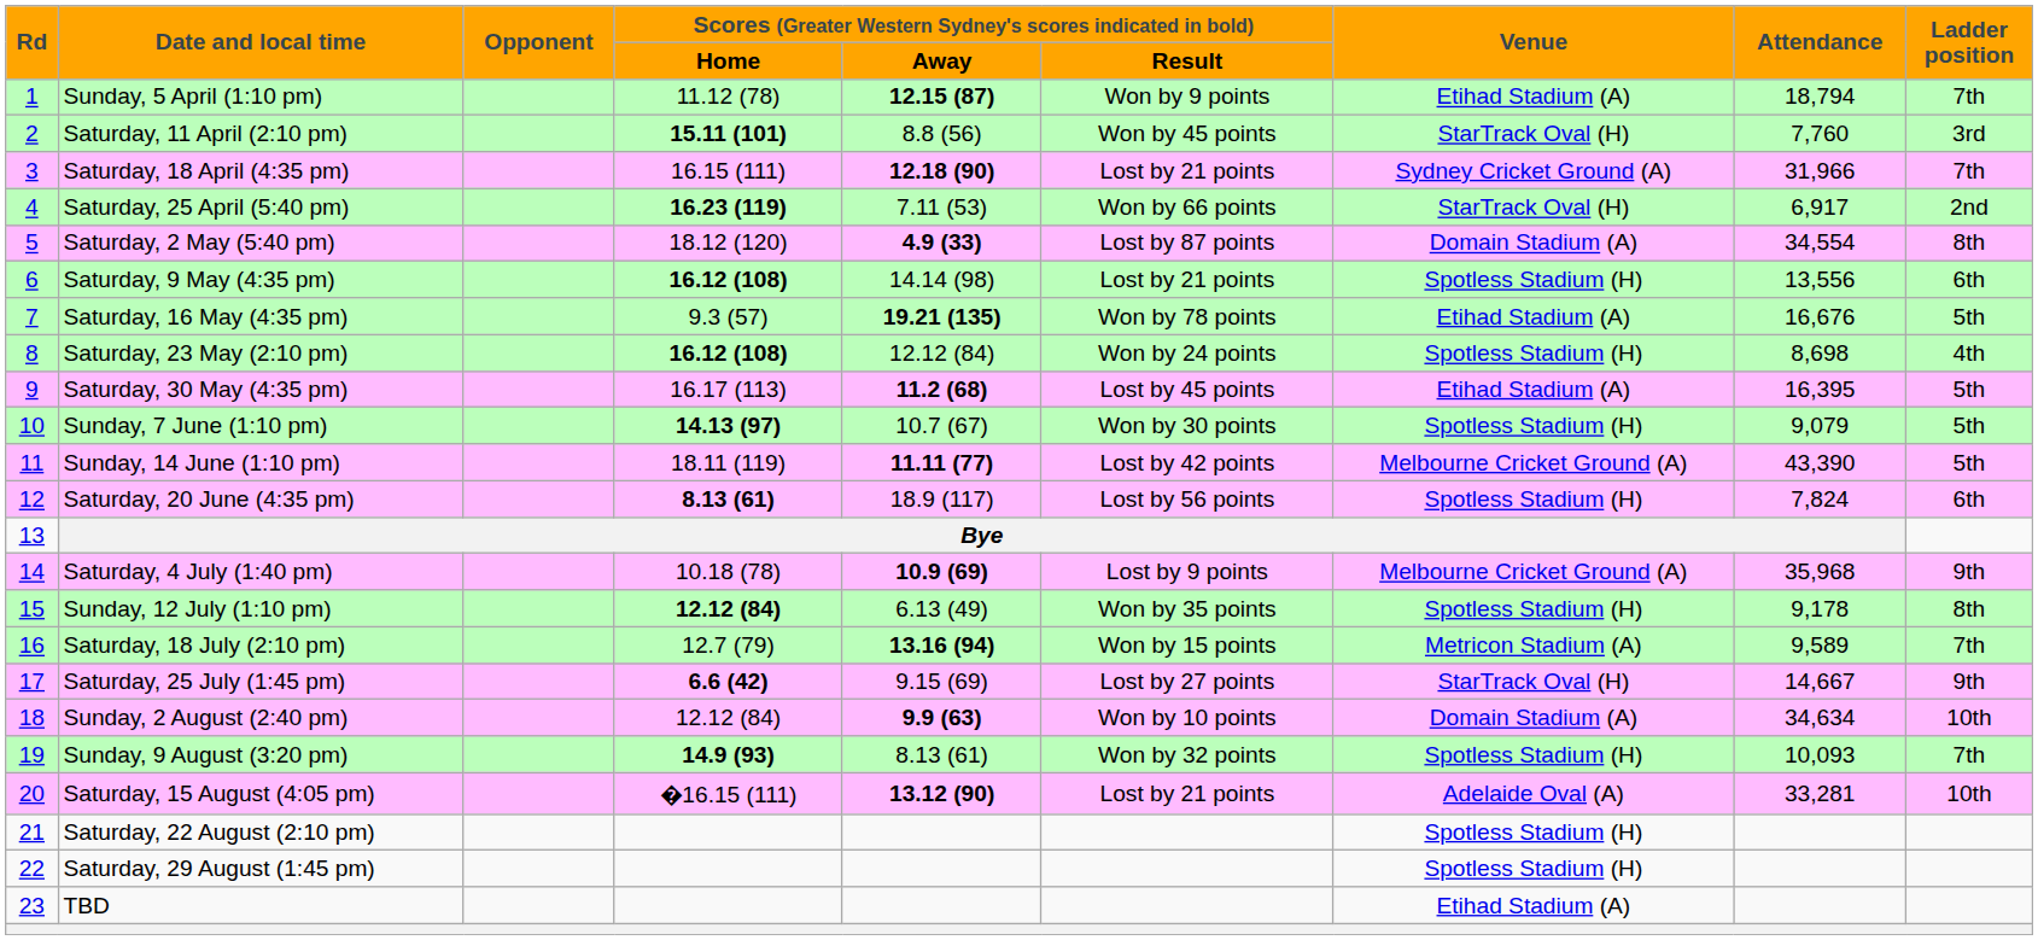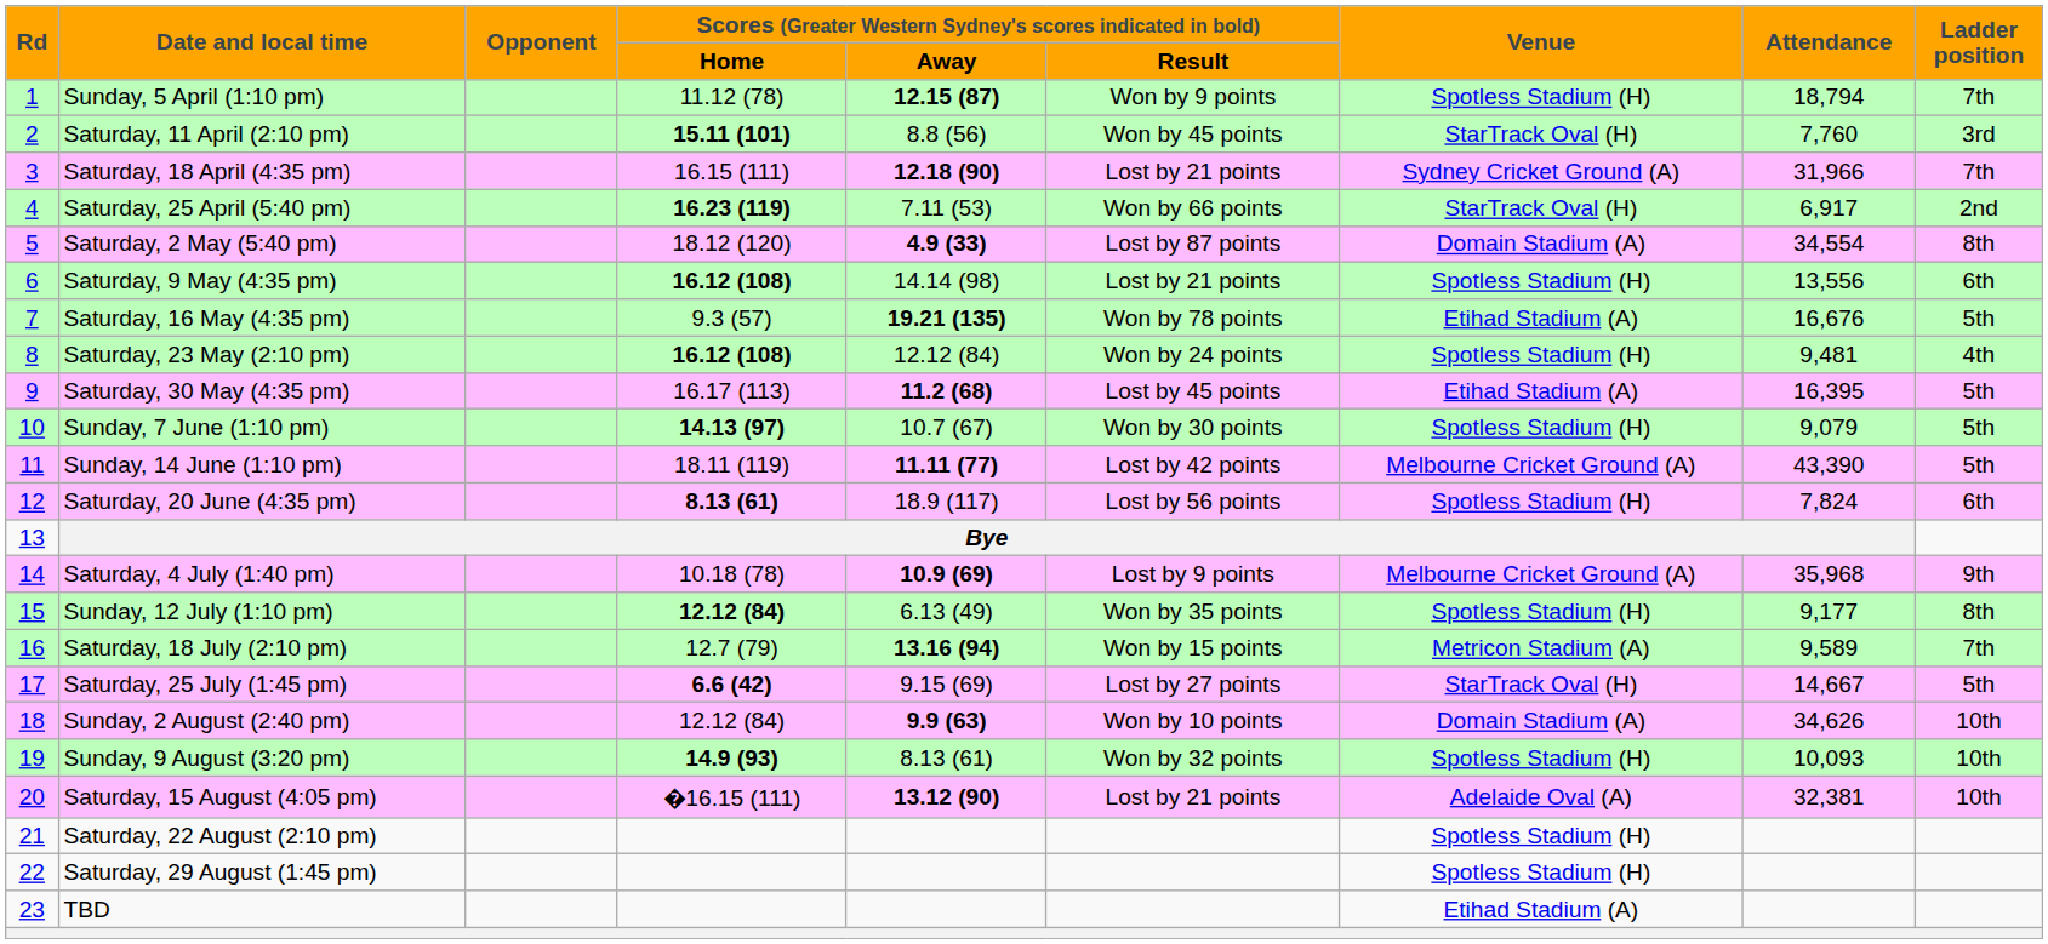 <table class="wikitable" style="font-size:90%; text-align:center; width: 100%; margin-left: auto; margin-right: auto;">
 <tr style="text-align:center; background:orange; color:#36454F; font-weight:bold">
 <td rowspan=2><strong>Rd</strong></td>
 <td rowspan=2><strong>Date and local time</strong></td>
 <td rowspan=2><strong>Opponent</strong></td>
 <td colspan=3><strong>Scores</strong> <small>(Greater Western Sydney's scores indicated in <strong>bold</strong>)</small></td>
 <td rowspan=2><strong>Venue</strong></td>
 <td rowspan=2><strong>Attendance</strong></td>
 <td rowspan=2><strong>Ladder<br>position</strong></td>
 </tr>
 <tr>
 <th style=background:orange; color:#36454F;>Home</th>
 <th style=background:orange; color:#36454F;>Away</th>
 <th style=background:orange; color:#36454F;>Result</th>
 </tr>
 <tr bgcolor=#bbffbb>
 <td><a href='#'>1</a></td>
 <td align=left>Sunday, 5 April (1:10 pm)</td>
 <td align=left></td>
 <td>11.12 (78)</td>
 <td><strong>12.15 (87)</strong></td>
 <td>Won by 9 points</td>
-<td><a href='#'>Etihad Stadium</a> (A)</td>
+<td><a href='#'>Spotless Stadium</a> (H)</td>
 <td>18,794</td>
 <td>7th</td>
 </tr>
 <tr bgcolor=#bbffbb>
 <td><a href='#'>2</a></td>
 <td align=left>Saturday, 11 April (2:10 pm)</td>
 <td align=left></td>
 <td><strong>15.11 (101)</strong></td>
 <td>8.8 (56)</td>
 <td>Won by 45 points</td>
 <td><a href='#'>StarTrack Oval</a> (H)</td>
 <td>7,760</td>
 <td>3rd</td>
 </tr>
 <tr bgcolor=#ffbbff>
 <td><a href='#'>3</a></td>
 <td align=left>Saturday, 18 April (4:35 pm)</td>
 <td align=left></td>
 <td>16.15 (111)</td>
 <td><strong>12.18 (90)</strong></td>
 <td>Lost by 21 points</td>
 <td><a href='#'>Sydney Cricket Ground</a> (A)</td>
 <td>31,966</td>
 <td>7th</td>
 </tr>
 <tr bgcolor=#bbffbb>
 <td><a href='#'>4</a></td>
 <td align=left>Saturday, 25 April (5:40 pm)</td>
 <td align=left></td>
 <td><strong>16.23 (119)</strong></td>
 <td>7.11 (53)</td>
 <td>Won by 66 points</td>
 <td><a href='#'>StarTrack Oval</a> (H)</td>
 <td>6,917</td>
 <td>2nd</td>
 </tr>
 <tr bgcolor=#ffbbff>
 <td><a href='#'>5</a></td>
 <td align=left>Saturday, 2 May (5:40 pm)</td>
 <td align=left></td>
 <td>18.12 (120)</td>
 <td><strong>4.9 (33)</strong></td>
 <td>Lost by 87 points</td>
 <td><a href='#'>Domain Stadium</a> (A)</td>
 <td>34,554</td>
 <td>8th</td>
 </tr>
 <tr bgcolor=#bbffbb>
 <td><a href='#'>6</a></td>
 <td align=left>Saturday, 9 May (4:35 pm)</td>
 <td align=left></td>
 <td><strong>16.12 (108)</strong></td>
 <td>14.14 (98)</td>
 <td>Lost by 21 points</td>
 <td><a href='#'>Spotless Stadium</a> (H)</td>
 <td>13,556</td>
 <td>6th</td>
 </tr>
 <tr bgcolor=#bbffbb>
 <td><a href='#'>7</a></td>
 <td align=left>Saturday, 16 May (4:35 pm)</td>
 <td align=left></td>
 <td>9.3 (57)</td>
 <td><strong>19.21 (135)</strong></td>
 <td>Won by 78 points</td>
 <td><a href='#'>Etihad Stadium</a> (A)</td>
 <td>16,676</td>
 <td>5th</td>
 </tr>
 <tr bgcolor=#bbffbb>
 <td><a href='#'>8</a></td>
 <td align=left>Saturday, 23 May (2:10 pm)</td>
 <td align=left></td>
 <td><strong>16.12 (108)</strong></td>
 <td>12.12 (84)</td>
 <td>Won by 24 points</td>
 <td><a href='#'>Spotless Stadium</a> (H)</td>
-<td>8,698</td>
+<td>9,481</td>
 <td>4th</td>
 </tr>
 <tr bgcolor=#ffbbff>
 <td><a href='#'>9</a></td>
 <td align=left>Saturday, 30 May (4:35 pm)</td>
 <td align=left></td>
 <td>16.17 (113)</td>
 <td><strong>11.2 (68)</strong></td>
 <td>Lost by 45 points</td>
 <td><a href='#'>Etihad Stadium</a> (A)</td>
 <td>16,395</td>
 <td>5th</td>
 </tr>
 <tr bgcolor=#bbffbb>
 <td><a href='#'>10</a></td>
 <td align=left>Sunday, 7 June (1:10 pm)</td>
 <td align=left></td>
 <td><strong>14.13 (97)</strong></td>
 <td>10.7 (67)</td>
 <td>Won by 30 points</td>
 <td><a href='#'>Spotless Stadium</a> (H)</td>
 <td>9,079</td>
 <td>5th</td>
 </tr>
 <tr bgcolor=#ffbbff>
 <td><a href='#'>11</a></td>
 <td align=left>Sunday, 14 June (1:10 pm)</td>
 <td align=left></td>
 <td>18.11 (119)</td>
 <td><strong>11.11 (77)</strong></td>
 <td>Lost by 42 points</td>
 <td><a href='#'>Melbourne Cricket Ground</a> (A)</td>
 <td>43,390</td>
 <td>5th</td>
 </tr>
 <tr bgcolor=#ffbbff>
 <td><a href='#'>12</a></td>
 <td align=left>Saturday, 20 June (4:35 pm)</td>
 <td align=left></td>
 <td><strong>8.13 (61)</strong></td>
 <td>18.9 (117)</td>
 <td>Lost by 56 points</td>
 <td><a href='#'>Spotless Stadium</a> (H)</td>
 <td>7,824</td>
 <td>6th</td>
 </tr>
 <tr>
 <td><a href='#'>13</a></td>
 <th colspan=7><span><em>Bye</em></span></th>
 <td></td>
 </tr>
 <tr bgcolor=#ffbbff>
 <td><a href='#'>14</a></td>
 <td align=left>Saturday, 4 July (1:40 pm)</td>
 <td align=left></td>
 <td>10.18 (78)</td>
 <td><strong>10.9 (69)</strong></td>
 <td>Lost by 9 points</td>
 <td><a href='#'>Melbourne Cricket Ground</a> (A)</td>
 <td>35,968</td>
 <td>9th</td>
 </tr>
 <tr bgcolor=#bbffbb>
 <td><a href='#'>15</a></td>
 <td align=left>Sunday, 12 July (1:10 pm)</td>
 <td align=left></td>
 <td><strong>12.12 (84)</strong></td>
 <td>6.13 (49)</td>
 <td>Won by 35 points</td>
 <td><a href='#'>Spotless Stadium</a> (H)</td>
-<td>9,178</td>
+<td>9,177</td>
 <td>8th</td>
 </tr>
 <tr bgcolor=#bbffbb>
 <td><a href='#'>16</a></td>
 <td align=left>Saturday, 18 July (2:10 pm)</td>
 <td align=left></td>
 <td>12.7 (79)</td>
 <td><strong>13.16 (94)</strong></td>
 <td>Won by 15 points</td>
 <td><a href='#'>Metricon Stadium</a> (A)</td>
 <td>9,589</td>
 <td>7th</td>
 </tr>
 <tr bgcolor=#ffbbff>
 <td><a href='#'>17</a></td>
 <td align=left>Saturday, 25 July (1:45 pm)</td>
 <td align=left></td>
 <td><strong>6.6 (42)</strong></td>
 <td>9.15 (69)</td>
 <td>Lost by 27 points</td>
 <td><a href='#'>StarTrack Oval</a> (H)</td>
 <td>14,667</td>
-<td>9th</td>
+<td>5th</td>
 </tr>
 <tr bgcolor=#ffbbff>
 <td><a href='#'>18</a></td>
 <td align=left>Sunday, 2 August (2:40 pm)</td>
 <td align=left></td>
 <td>12.12 (84)</td>
 <td><strong>9.9 (63)</strong></td>
 <td>Won by 10 points</td>
 <td><a href='#'>Domain Stadium</a> (A)</td>
-<td>34,634</td>
+<td>34,626</td>
 <td>10th</td>
 </tr>
 <tr bgcolor=#bbffbb>
 <td><a href='#'>19</a></td>
 <td align=left>Sunday, 9 August (3:20 pm)</td>
 <td align=left></td>
 <td><strong>14.9 (93)</strong></td>
 <td>8.13 (61)</td>
 <td>Won by 32 points</td>
 <td><a href='#'>Spotless Stadium</a> (H)</td>
 <td>10,093</td>
-<td>7th</td>
+<td>10th</td>
 </tr>
 <tr bgcolor=#ffbbff>
 <td><a href='#'>20</a></td>
 <td align=left>Saturday, 15 August (4:05 pm)</td>
 <td align=left></td>
 <td>�16.15 (111)</td>
 <td><strong>13.12 (90)</strong></td>
 <td>Lost by 21 points</td>
 <td><a href='#'>Adelaide Oval</a> (A)</td>
-<td>33,281</td>
+<td>32,381</td>
 <td>10th</td>
 </tr>
 <tr>
 <td><a href='#'>21</a></td>
 <td align=left>Saturday, 22 August (2:10 pm)</td>
 <td align=left></td>
 <td></td>
 <td></td>
 <td></td>
 <td><a href='#'>Spotless Stadium</a> (H)</td>
 <td></td>
 <td></td>
 </tr>
 <tr>
 <td><a href='#'>22</a></td>
 <td align=left>Saturday, 29 August (1:45 pm)</td>
 <td align=left></td>
 <td></td>
 <td></td>
 <td></td>
 <td><a href='#'>Spotless Stadium</a> (H)</td>
 <td></td>
 <td></td>
 </tr>
 <tr>
 <td><a href='#'>23</a></td>
 <td align=left>TBD</td>
 <td align=left></td>
 <td></td>
 <td></td>
 <td></td>
 <td><a href='#'>Etihad Stadium</a> (A)</td>
 <td></td>
 <td></td>
 </tr>
 <tr>
 <th colspan=9></th>
 </tr>
 </table>
